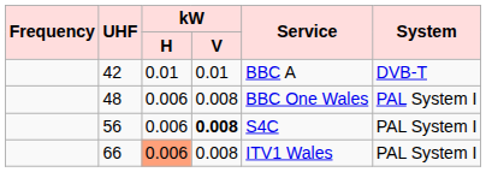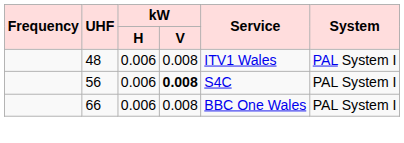 <table class="wikitable sortable">
 <tr>
 <th style="background: #ffdddd; color: black; vertical-align: middle; text-align: center; " class="table-no2" rowspan=2>Frequency</th>
 <th style="background: #ffdddd; color: black; vertical-align: middle; text-align: center; " class="table-no2" rowspan=2>UHF</th>
 <th style="background: #ffdddd; color: black; vertical-align: middle; text-align: center; " class="table-no2" colspan=2>kW</th>
 <th style="background: #ffdddd; color: black; vertical-align: middle; text-align: center; " class="table-no2" rowspan=2>Service</th>
 <th style="background: #ffdddd; color: black; vertical-align: middle; text-align: center; " class="table-no2" rowspan=2>System</th>
 </tr>
 <tr>
 <th style="background: #ffdddd; color: black; vertical-align: middle; text-align: center; " class="table-no2">H</th>
 <th style="background: #ffdddd; color: black; vertical-align: middle; text-align: center; " class="table-no2">V</th>
 </tr>
 <tr>
 <td></td>
-<td>42</td>
-<td>0.01</td>
-<td>0.01</td>
-<td><a href='#'>BBC</a> A</td>
-<td><a href='#'>DVB-T</a></td>
-</tr>
-<tr>
-<td></td>
 <td>48</td>
 <td>0.006</td>
 <td>0.008</td>
-<td><a href='#'>BBC One Wales</a></td>
+<td><a href='#'>ITV1 Wales</a></td>
 <td><a href='#'>PAL</a> System I</td>
 </tr>
 <tr>
 <td></td>
 <td>56</td>
 <td>0.006</td>
 <td><strong>0.008</strong></td>
 <td><a href='#'>S4C</a></td>
 <td>PAL System I</td>
 </tr>
 <tr>
 <td></td>
 <td>66</td>
-<td style="background: lightsalmon;">0.006</td>
+<td>0.006</td>
 <td>0.008</td>
-<td><a href='#'>ITV1 Wales</a></td>
+<td><a href='#'>BBC One Wales</a></td>
 <td>PAL System I</td>
 </tr>
 </table>
